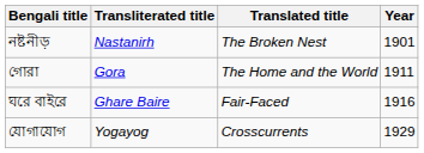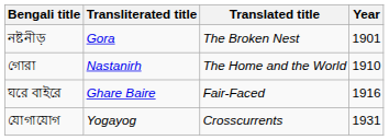 <table class="wikitable">
 <tr>
 <th>Bengali title</th>
 <th>Transliterated title</th>
 <th>Translated title</th>
 <th>Year</th>
 </tr>
 <tr>
 <td>নষ্টনীড়</td>
-<td><em><a href='#'>Nastanirh</a></em></td>
+<td><em><a href='#'>Gora</a></em></td>
 <td><em>The Broken Nest</em></td>
 <td>1901</td>
 </tr>
 <tr>
 <td>গোরা</td>
-<td><em><a href='#'>Gora</a></em></td>
+<td><em><a href='#'>Nastanirh</a></em></td>
 <td><em>The Home and the World</em></td>
-<td>1911</td>
+<td>1910</td>
 </tr>
 <tr>
 <td>ঘরে বাইরে</td>
 <td><em><a href='#'>Ghare Baire</a></em></td>
 <td><em>Fair-Faced</em></td>
 <td>1916</td>
 </tr>
 <tr>
 <td>যোগাযোগ</td>
 <td><em>Yogayog</em></td>
 <td><em>Crosscurrents</em></td>
-<td>1929</td>
+<td>1931</td>
 </tr>
 </table>
